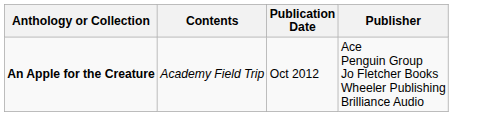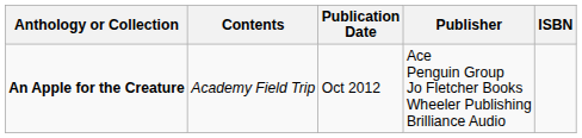 <table class="wikitable">
 <tr>
 <th>Anthology or Collection</th>
 <th>Contents</th>
 <th>Publication<br>Date</th>
 <th>Publisher</th>
+<th>ISBN</th>
 </tr>
 <tr>
 <td><strong>An Apple for the Creature</strong></td>
 <td><em>Academy Field Trip</em></td>
 <td>Oct 2012</td>
 <td>Ace<br>Penguin Group<br>Jo Fletcher Books<br>Wheeler Publishing<br>Brilliance Audio</td>
+<td></td>
 </tr>
 </table>
